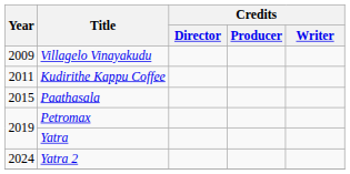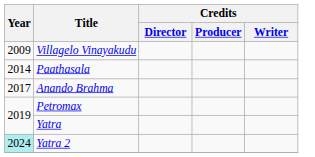 <table class="wikitable">
 <tr>
 <th rowspan="2" width="33">Year</th>
 <th rowspan="2">Title</th>
 <th colspan="3">Credits</th>
 </tr>
 <tr>
 <th width=65><a href='#'>Director</a></th>
 <th width=65><a href='#'>Producer</a></th>
 <th width=65><a href='#'>Writer</a></th>
 </tr>
 <tr align="center">
 <td align="center" rowspan="1">2009</td>
 <td align="left"><em><a href='#'>Villagelo Vinayakudu</a></em></td>
 <td></td>
 <td></td>
 <td></td>
 </tr>
 <tr align="center">
-<td align="center" rowspan="1">2011</td>
-<td align="left"><em><a href='#'>Kudirithe Kappu Coffee</a></em></td>
+<td align="center" rowspan="1">2014</td>
+<td align="left"><em><a href='#'>Paathasala</a></em></td>
 <td></td>
 <td></td>
 <td></td>
 </tr>
 <tr align="center">
-<td align="center" rowspan="1">2015</td>
-<td align="left"><em><a href='#'>Paathasala</a></em></td>
+<td align="center" rowspan="1">2017</td>
+<td align="left"><em><a href='#'>Anando Brahma</a></em></td>
 <td></td>
 <td></td>
 <td></td>
 </tr>
 <tr align="center">
 <td align="center" rowspan="2">2019</td>
 <td align="left"><em><a href='#'>Petromax</a></em></td>
 <td></td>
 <td></td>
 <td></td>
 </tr>
 <tr align="center">
 <td align="left"><em><a href='#'>Yatra</a></em></td>
 <td></td>
 <td></td>
 <td></td>
 </tr>
 <tr>
-<td align="center" rowspan="1">2024</td>
+<td align="center" rowspan="1" style="background: paleturquoise;">2024</td>
 <td align="left"><em><a href='#'>Yatra 2</a></em></td>
 <td></td>
 <td></td>
 <td></td>
 </tr>
 <tr>
 </tr>
 </table>
